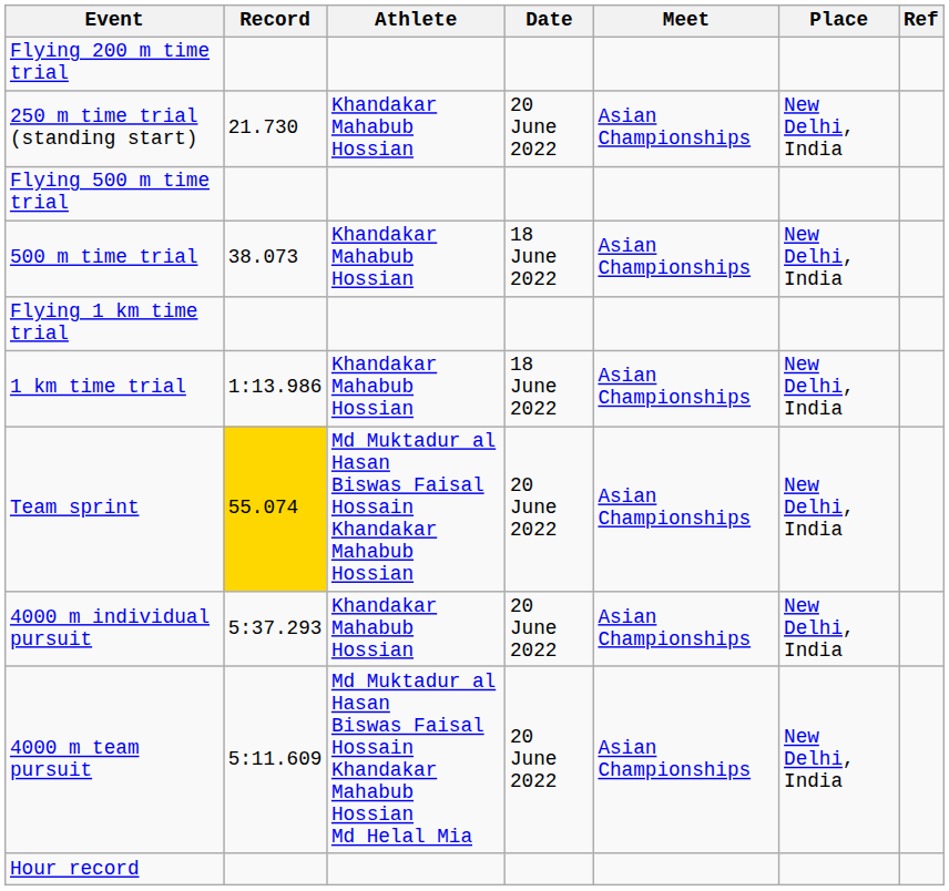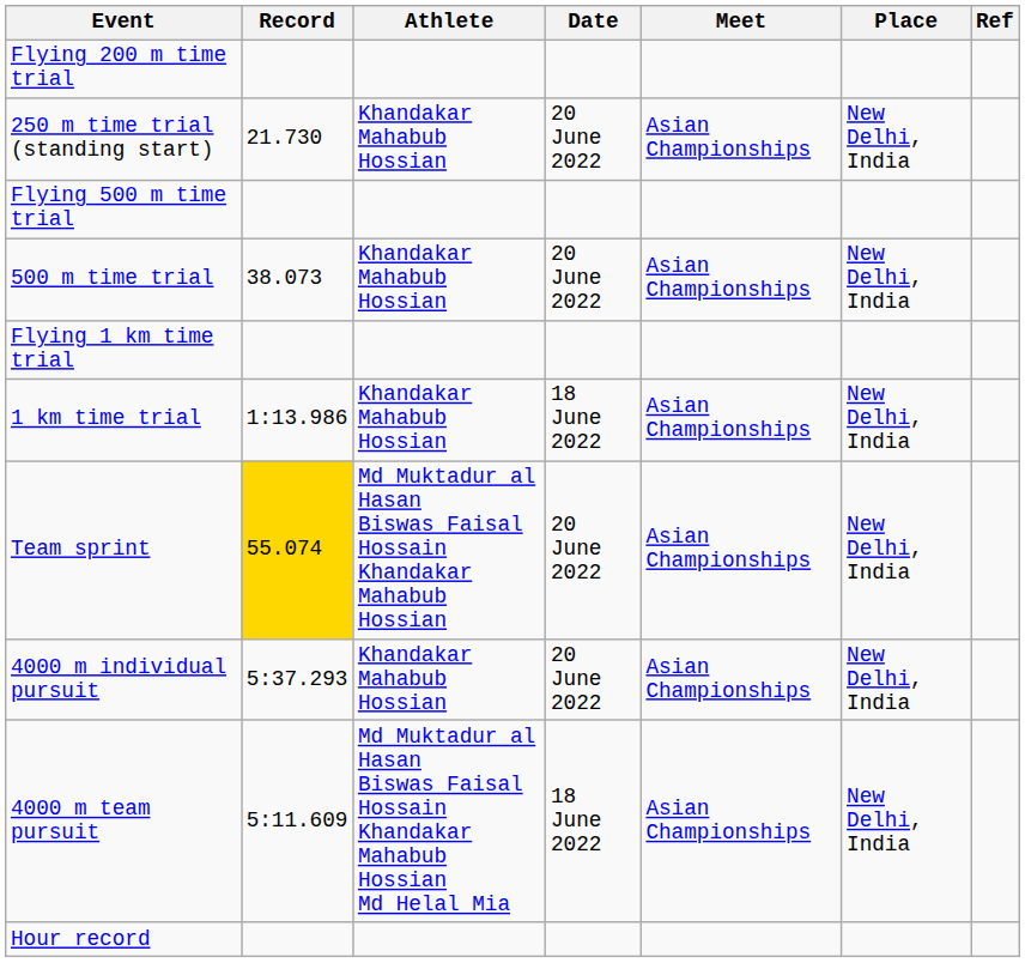 <table class="wikitable" style="font-size:95%; width: 95%;">
 <tr>
 <th>Event</th>
 <th>Record</th>
 <th>Athlete</th>
 <th>Date</th>
 <th>Meet</th>
 <th>Place</th>
 <th>Ref</th>
 </tr>
 <tr>
 <td><a href='#'>Flying 200 m time trial</a></td>
 <td></td>
 <td></td>
 <td></td>
 <td></td>
 <td></td>
 <td></td>
 </tr>
 <tr>
 <td><a href='#'>250 m time trial</a> (standing start)</td>
 <td>21.730</td>
 <td><a href='#'>Khandakar Mahabub Hossian</a></td>
 <td>20 June 2022</td>
 <td><a href='#'>Asian Championships</a></td>
 <td><a href='#'>New Delhi</a>, India</td>
 <td></td>
 </tr>
 <tr>
 <td><a href='#'>Flying 500 m time trial</a></td>
 <td></td>
 <td></td>
 <td></td>
 <td></td>
 <td></td>
 <td></td>
 </tr>
 <tr>
 <td><a href='#'>500 m time trial</a></td>
 <td>38.073</td>
 <td><a href='#'>Khandakar Mahabub Hossian</a></td>
-<td>18 June 2022</td>
+<td>20 June 2022</td>
 <td><a href='#'>Asian Championships</a></td>
 <td><a href='#'>New Delhi</a>, India</td>
 <td></td>
 </tr>
 <tr>
 <td><a href='#'>Flying 1 km time trial</a></td>
 <td></td>
 <td></td>
 <td></td>
 <td></td>
 <td></td>
 <td></td>
 </tr>
 <tr>
 <td><a href='#'>1 km time trial</a></td>
 <td>1:13.986</td>
 <td><a href='#'>Khandakar Mahabub Hossian</a></td>
 <td>18 June 2022</td>
 <td><a href='#'>Asian Championships</a></td>
 <td><a href='#'>New Delhi</a>, India</td>
 <td></td>
 </tr>
 <tr>
 <td><a href='#'>Team sprint</a></td>
 <td style="background: gold;">55.074</td>
 <td><a href='#'>Md Muktadur al Hasan</a><br><a href='#'>Biswas Faisal Hossain</a><br><a href='#'>Khandakar Mahabub Hossian</a></td>
 <td>20 June 2022</td>
 <td><a href='#'>Asian Championships</a></td>
 <td><a href='#'>New Delhi</a>, India</td>
 <td></td>
 </tr>
 <tr>
 <td><a href='#'>4000 m individual pursuit</a></td>
 <td>5:37.293</td>
 <td><a href='#'>Khandakar Mahabub Hossian</a></td>
 <td>20 June 2022</td>
 <td><a href='#'>Asian Championships</a></td>
 <td><a href='#'>New Delhi</a>, India</td>
 <td></td>
 </tr>
 <tr>
 <td><a href='#'>4000 m team pursuit</a></td>
 <td>5:11.609</td>
 <td><a href='#'>Md Muktadur al Hasan</a><br><a href='#'>Biswas Faisal Hossain</a><br><a href='#'>Khandakar Mahabub Hossian</a><br><a href='#'>Md Helal Mia</a></td>
-<td>20 June 2022</td>
+<td>18 June 2022</td>
 <td><a href='#'>Asian Championships</a></td>
 <td><a href='#'>New Delhi</a>, India</td>
 <td></td>
 </tr>
 <tr>
 <td><a href='#'>Hour record</a></td>
 <td></td>
 <td></td>
 <td></td>
 <td></td>
 <td></td>
 <td></td>
 </tr>
 </table>
